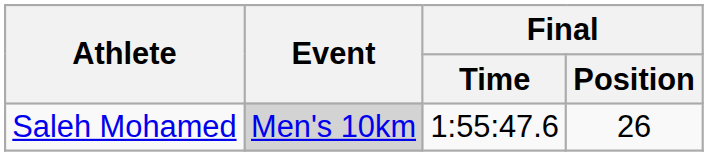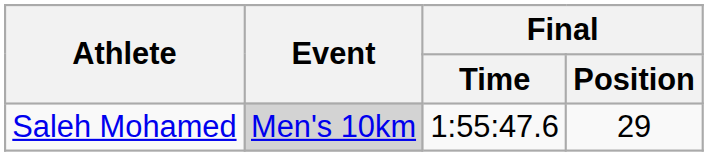 <table class="wikitable" border="1" style="font-size:90%">
 <tr>
 <th rowspan=2>Athlete</th>
 <th rowspan=2>Event</th>
 <th colspan=2>Final</th>
 </tr>
 <tr>
 <th>Time</th>
 <th>Position</th>
 </tr>
 <tr>
 <td rowspan=1><a href='#'>Saleh Mohamed</a></td>
 <td style="background: lightgrey;"><a href='#'>Men's 10km</a></td>
 <td align=center>1:55:47.6</td>
-<td align=center>26</td>
+<td align=center>29</td>
 </tr>
 </table>
